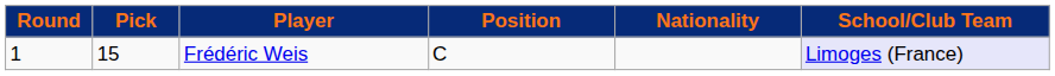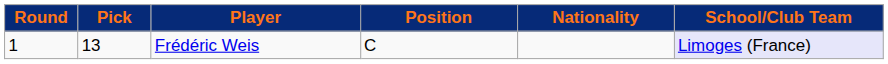 <table class="wikitable sortable sortable">
 <tr>
 <th style="background:#062A78;color:#FF7518;" width="7%">Round</th>
 <th style="background:#062A78;color:#FF7518;" width="7%">Pick</th>
 <th style="background:#062A78;color:#FF7518;" width="20%">Player</th>
 <th style="background:#062A78;color:#FF7518;" width="15%">Position</th>
 <th style="background:#062A78;color:#FF7518;" width="15%">Nationality</th>
 <th style="background:#062A78;color:#FF7518;" width="20%">School/Club Team</th>
 </tr>
 <tr>
 <td>1</td>
-<td>15</td>
+<td>13</td>
 <td><a href='#'>Frédéric Weis</a></td>
 <td>C</td>
 <td></td>
 <td style="background: lavender;"><a href='#'>Limoges</a> (France)</td>
 </tr>
 </table>
